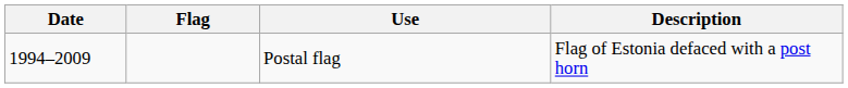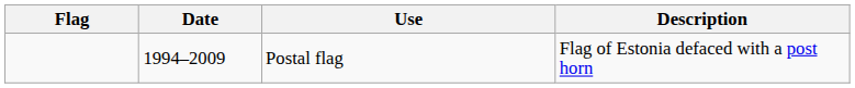 <table class="wikitable">
 <tr>
+<th style="width:110px;">Flag</th>
 <th style="width:100px;">Date</th>
-<th style="width:110px;">Flag</th>
 <th style="width:250px;">Use</th>
 <th style="width:250px;">Description</th>
 </tr>
 <tr>
+<td></td>
 <td>1994–2009</td>
-<td></td>
 <td>Postal flag</td>
 <td>Flag of Estonia defaced with a <a href='#'>post horn</a></td>
 </tr>
 </table>
